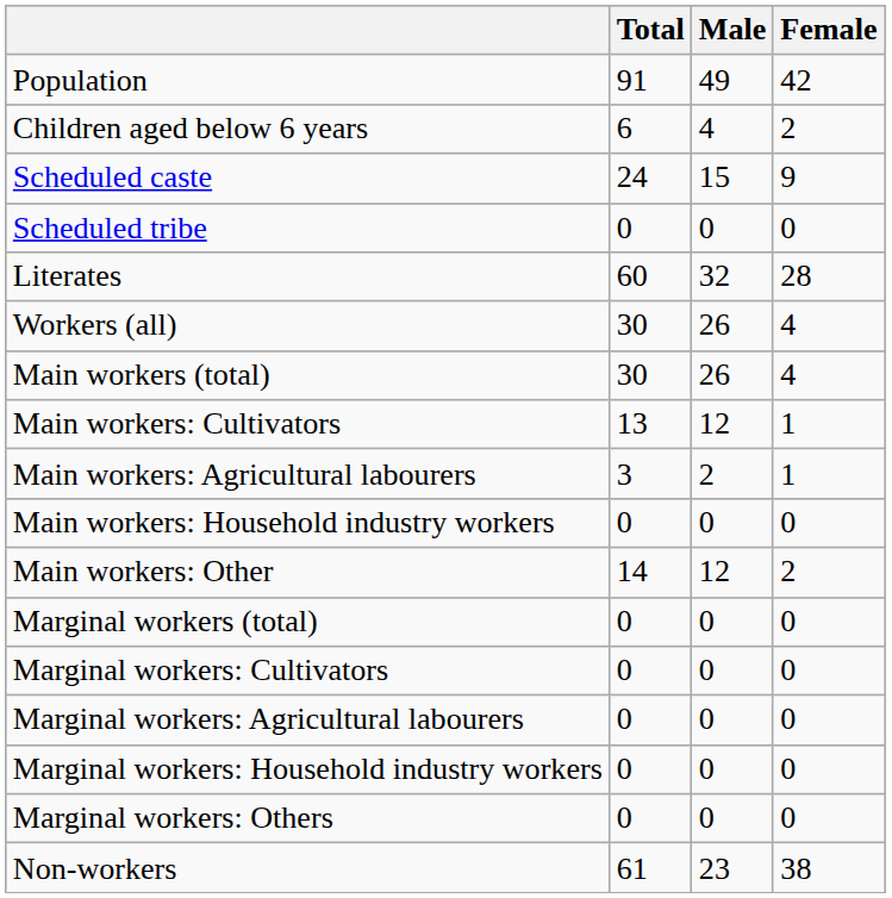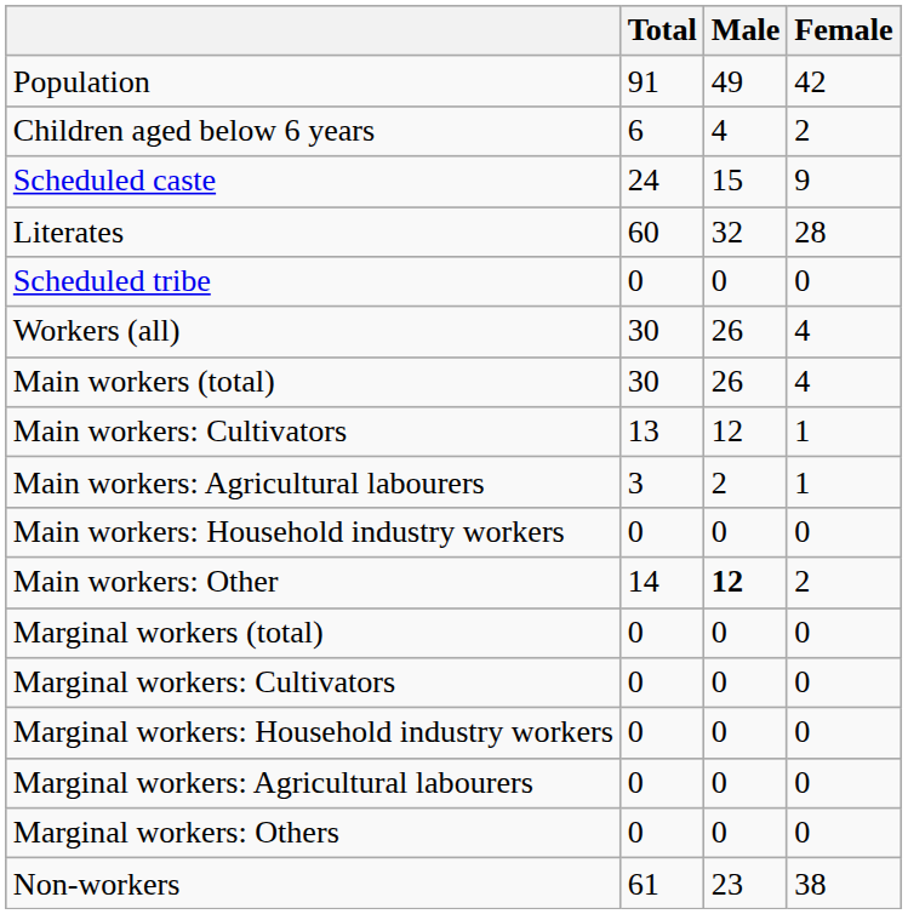 <table class="wikitable sortable">
 <tr>
 <th></th>
 <th>Total</th>
 <th>Male</th>
 <th>Female</th>
 </tr>
 <tr>
 <td>Population</td>
 <td>91</td>
 <td>49</td>
 <td>42</td>
 </tr>
 <tr>
 <td>Children aged below 6 years</td>
 <td>6</td>
 <td>4</td>
 <td>2</td>
 </tr>
 <tr>
 <td><a href='#'>Scheduled caste</a></td>
 <td>24</td>
 <td>15</td>
 <td>9</td>
 </tr>
 <tr>
+<td>Literates</td>
+<td>60</td>
+<td>32</td>
+<td>28</td>
+</tr>
+<tr>
 <td><a href='#'>Scheduled tribe</a></td>
 <td>0</td>
 <td>0</td>
 <td>0</td>
-</tr>
-<tr>
-<td>Literates</td>
-<td>60</td>
-<td>32</td>
-<td>28</td>
 </tr>
 <tr>
 <td>Workers (all)</td>
 <td>30</td>
 <td>26</td>
 <td>4</td>
 </tr>
 <tr>
 <td>Main workers (total)</td>
 <td>30</td>
 <td>26</td>
 <td>4</td>
 </tr>
 <tr>
 <td>Main workers: Cultivators</td>
 <td>13</td>
 <td>12</td>
 <td>1</td>
 </tr>
 <tr>
 <td>Main workers: Agricultural labourers</td>
 <td>3</td>
 <td>2</td>
 <td>1</td>
 </tr>
 <tr>
 <td>Main workers: Household industry workers</td>
 <td>0</td>
 <td>0</td>
 <td>0</td>
 </tr>
 <tr>
 <td>Main workers: Other</td>
 <td>14</td>
-<td>12</td>
+<td><strong>12</strong></td>
 <td>2</td>
 </tr>
 <tr>
 <td>Marginal workers (total)</td>
 <td>0</td>
 <td>0</td>
 <td>0</td>
 </tr>
 <tr>
 <td>Marginal workers: Cultivators</td>
 <td>0</td>
 <td>0</td>
 <td>0</td>
 </tr>
 <tr>
-<td>Marginal workers: Agricultural labourers</td>
+<td>Marginal workers: Household industry workers</td>
 <td>0</td>
 <td>0</td>
 <td>0</td>
 </tr>
 <tr>
-<td>Marginal workers: Household industry workers</td>
+<td>Marginal workers: Agricultural labourers</td>
 <td>0</td>
 <td>0</td>
 <td>0</td>
 </tr>
 <tr>
 <td>Marginal workers: Others</td>
 <td>0</td>
 <td>0</td>
 <td>0</td>
 </tr>
 <tr>
 <td>Non-workers</td>
 <td>61</td>
 <td>23</td>
 <td>38</td>
 </tr>
 </table>
